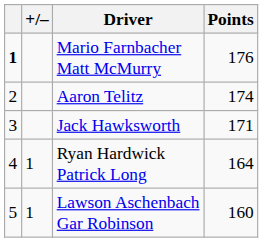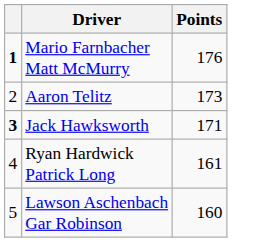 <table class="wikitable" style="font-size: 95%;">
 <tr>
 <th scope="col"></th>
-<th scope="col">+/–</th>
 <th scope="col">Driver</th>
 <th scope="col">Points</th>
 </tr>
 <tr>
 <td align=center><strong>1</strong></td>
-<td align="left"></td>
 <td> <a href='#'>Mario Farnbacher</a><br> <a href='#'>Matt McMurry</a></td>
 <td align=right>176</td>
 </tr>
 <tr>
 <td align=center>2</td>
-<td align="left"></td>
 <td> <a href='#'>Aaron Telitz</a></td>
-<td align=right>174</td>
+<td align=right>173</td>
 </tr>
 <tr>
-<td align=center>3</td>
-<td align="left"></td>
+<td align=center><strong>3</strong></td>
 <td> <a href='#'>Jack Hawksworth</a></td>
 <td align=right>171</td>
 </tr>
 <tr>
 <td align=center>4</td>
-<td align="left"> 1</td>
 <td> Ryan Hardwick<br> <a href='#'>Patrick Long</a></td>
-<td align=right>164</td>
+<td align=right>161</td>
 </tr>
 <tr>
 <td align=center>5</td>
-<td align="left"> 1</td>
 <td> <a href='#'>Lawson Aschenbach</a><br> <a href='#'>Gar Robinson</a></td>
 <td align=right>160</td>
 </tr>
 </table>
